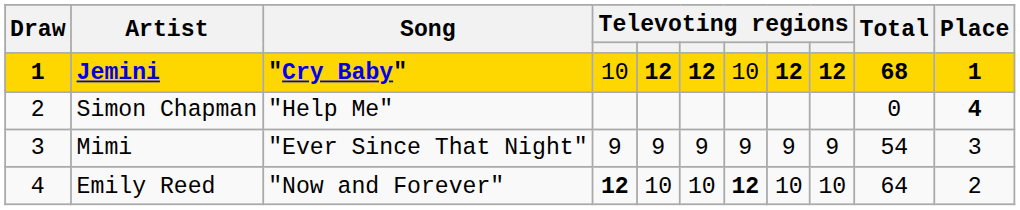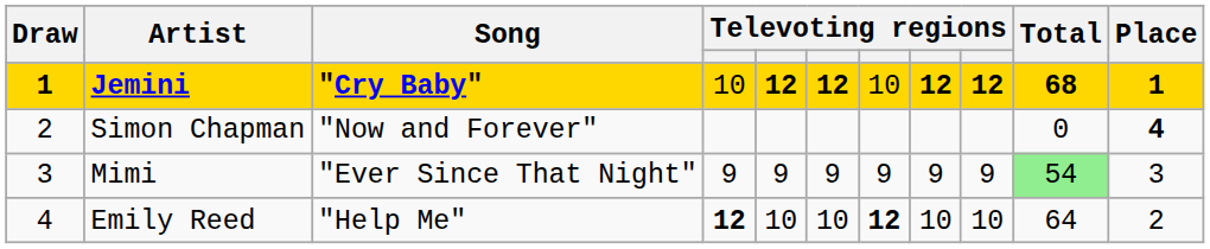 <table class="sortable wikitable" style="margin: 1em auto 1em auto; text-align:center">
 <tr>
 <th rowspan="2">Draw</th>
 <th rowspan="2">Artist</th>
 <th rowspan="2">Song</th>
 <th colspan="6">Televoting regions</th>
 <th rowspan="2">Total</th>
 <th rowspan="2">Place</th>
 </tr>
 <tr>
 <th></th>
 <th></th>
 <th></th>
 <th></th>
 <th></th>
 <th></th>
 </tr>
 <tr style="background:gold;">
 <td><strong>1</strong></td>
 <td style="text-align: left"><strong><a href='#'>Jemini</a></strong></td>
 <td style="text-align: left"><strong>"<a href='#'>Cry Baby</a>"</strong></td>
 <td>10</td>
 <td><strong>12</strong></td>
 <td><strong>12</strong></td>
 <td>10</td>
 <td><strong>12</strong></td>
 <td><strong>12</strong></td>
 <td><strong>68</strong></td>
 <td><strong>1</strong></td>
 </tr>
 <tr>
 <td>2</td>
 <td style="text-align: left">Simon Chapman</td>
-<td style="text-align: left">"Help Me"</td>
+<td style="text-align: left">"Now and Forever"</td>
 <td></td>
 <td></td>
 <td></td>
 <td></td>
 <td></td>
 <td></td>
 <td>0</td>
 <td><strong>4</strong></td>
 </tr>
 <tr>
 <td>3</td>
 <td style="text-align: left">Mimi</td>
 <td style="text-align: left">"Ever Since That Night"</td>
 <td>9</td>
 <td>9</td>
 <td>9</td>
 <td>9</td>
 <td>9</td>
 <td>9</td>
-<td>54</td>
+<td style="background: lightgreen;">54</td>
 <td>3</td>
 </tr>
 <tr>
 <td>4</td>
 <td style="text-align: left">Emily Reed</td>
-<td style="text-align: left">"Now and Forever"</td>
+<td style="text-align: left">"Help Me"</td>
 <td><strong>12</strong></td>
 <td>10</td>
 <td>10</td>
 <td><strong>12</strong></td>
 <td>10</td>
 <td>10</td>
 <td>64</td>
 <td>2</td>
 </tr>
 </table>
